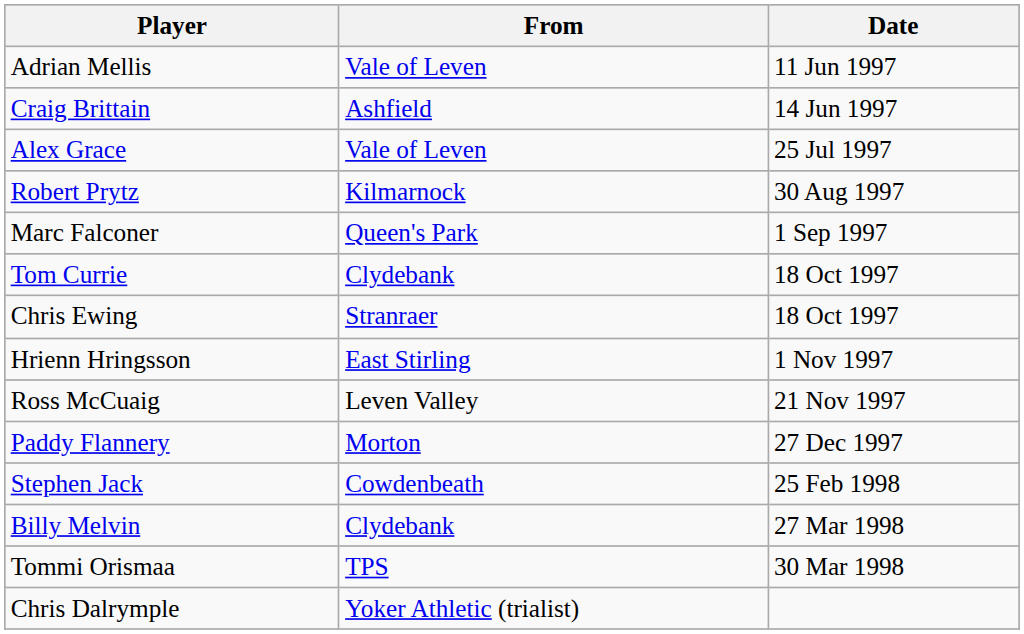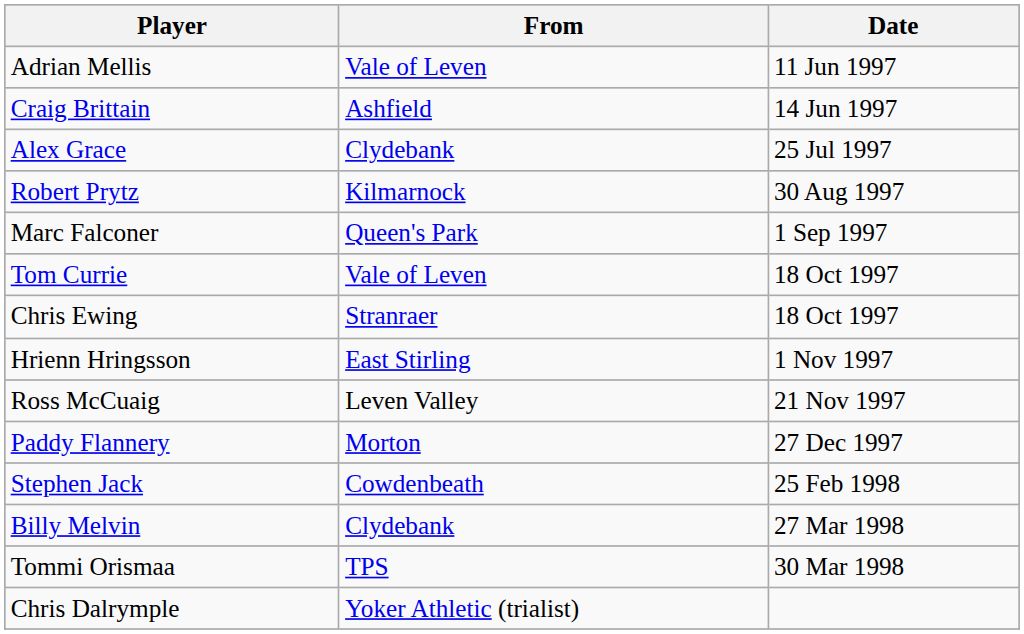 <table class="wikitable" style="text-align:center; font-size:95%;width:98%; text-align:left">
 <tr>
 <th>Player</th>
 <th>From</th>
 <th>Date</th>
 </tr>
 <tr>
 <td> Adrian Mellis</td>
 <td> <a href='#'>Vale of Leven</a></td>
 <td>11 Jun 1997</td>
 </tr>
 <tr>
 <td> <a href='#'>Craig Brittain</a></td>
 <td> <a href='#'>Ashfield</a></td>
 <td>14 Jun 1997</td>
 </tr>
 <tr>
 <td> <a href='#'>Alex Grace</a></td>
-<td> <a href='#'>Vale of Leven</a></td>
+<td> <a href='#'>Clydebank</a></td>
 <td>25 Jul 1997</td>
 </tr>
 <tr>
 <td> <a href='#'>Robert Prytz</a></td>
 <td> <a href='#'>Kilmarnock</a></td>
 <td>30 Aug 1997</td>
 </tr>
 <tr>
 <td> Marc Falconer</td>
 <td> <a href='#'>Queen's Park</a></td>
 <td>1 Sep 1997</td>
 </tr>
 <tr>
 <td> <a href='#'>Tom Currie</a></td>
-<td> <a href='#'>Clydebank</a></td>
+<td> <a href='#'>Vale of Leven</a></td>
 <td>18 Oct 1997</td>
 </tr>
 <tr>
 <td> Chris Ewing</td>
 <td> <a href='#'>Stranraer</a></td>
 <td>18 Oct 1997</td>
 </tr>
 <tr>
 <td> Hrienn Hringsson</td>
 <td> <a href='#'>East Stirling</a></td>
 <td>1 Nov 1997</td>
 </tr>
 <tr>
 <td> Ross McCuaig</td>
 <td> Leven Valley</td>
 <td>21 Nov 1997</td>
 </tr>
 <tr>
 <td> <a href='#'>Paddy Flannery</a></td>
 <td> <a href='#'>Morton</a></td>
 <td>27 Dec 1997</td>
 </tr>
 <tr>
 <td> <a href='#'>Stephen Jack</a></td>
 <td> <a href='#'>Cowdenbeath</a></td>
 <td>25 Feb 1998</td>
 </tr>
 <tr>
 <td> <a href='#'>Billy Melvin</a></td>
 <td> <a href='#'>Clydebank</a></td>
 <td>27 Mar 1998</td>
 </tr>
 <tr>
 <td> Tommi Orismaa</td>
 <td> <a href='#'>TPS</a></td>
 <td>30 Mar 1998</td>
 </tr>
 <tr>
 <td> Chris Dalrymple</td>
 <td> <a href='#'>Yoker Athletic</a> (trialist)</td>
 <td></td>
 </tr>
 </table>
